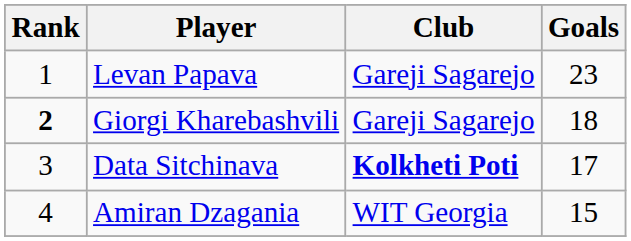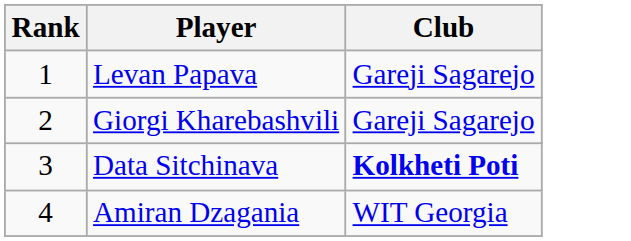 <table class="wikitable" style="text-align:center">
 <tr>
 <th>Rank</th>
 <th>Player</th>
 <th>Club</th>
-<th>Goals</th>
 </tr>
 <tr>
 <td>1</td>
 <td align="left"> <a href='#'>Levan Papava</a></td>
 <td align="left"><a href='#'>Gareji Sagarejo</a></td>
-<td>23</td>
 </tr>
 <tr>
-<td><strong>2</strong></td>
+<td>2</td>
 <td align="left"> <a href='#'>Giorgi Kharebashvili</a></td>
 <td align="left"><a href='#'>Gareji Sagarejo</a></td>
-<td>18</td>
 </tr>
 <tr>
 <td>3</td>
 <td align="left"> <a href='#'>Data Sitchinava</a></td>
 <td align="left"><strong><a href='#'>Kolkheti Poti</a></strong></td>
-<td>17</td>
 </tr>
 <tr>
 <td>4</td>
 <td align="left"> <a href='#'>Amiran Dzagania</a></td>
 <td align="left"><a href='#'>WIT Georgia</a></td>
-<td>15</td>
 </tr>
 </table>
